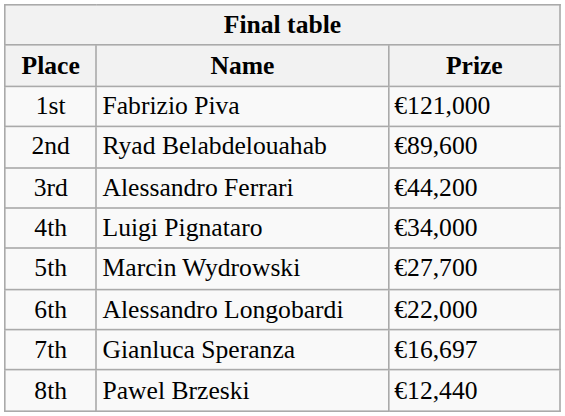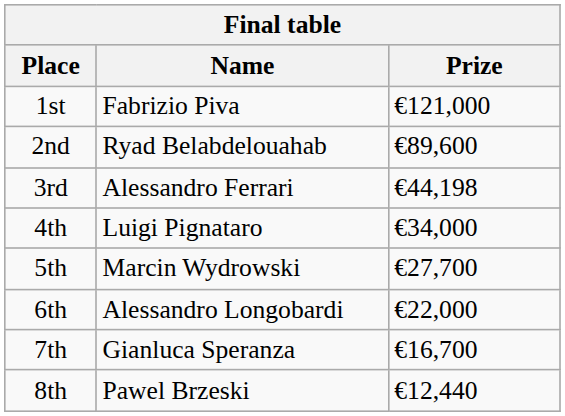 <table class="wikitable">
 <tr>
 <th colspan="3">Final table</th>
 </tr>
 <tr>
 <th style="width:50px;">Place</th>
 <th style="width:175px;">Name</th>
 <th style="width:100px;">Prize</th>
 </tr>
 <tr>
 <td style="text-align:center;">1st</td>
 <td> Fabrizio Piva</td>
 <td>€121,000</td>
 </tr>
 <tr>
 <td style="text-align:center;">2nd</td>
 <td> Ryad Belabdelouahab</td>
 <td>€89,600</td>
 </tr>
 <tr>
 <td style="text-align:center;">3rd</td>
 <td> Alessandro Ferrari</td>
-<td>€44,200</td>
+<td>€44,198</td>
 </tr>
 <tr>
 <td style="text-align:center;">4th</td>
 <td> Luigi Pignataro</td>
 <td>€34,000</td>
 </tr>
 <tr>
 <td style="text-align:center;">5th</td>
 <td> Marcin Wydrowski</td>
 <td>€27,700</td>
 </tr>
 <tr>
 <td style="text-align:center;">6th</td>
 <td> Alessandro Longobardi</td>
 <td>€22,000</td>
 </tr>
 <tr>
 <td style="text-align:center;">7th</td>
 <td> Gianluca Speranza</td>
-<td>€16,697</td>
+<td>€16,700</td>
 </tr>
 <tr>
 <td style="text-align:center;">8th</td>
 <td> Pawel Brzeski</td>
 <td>€12,440</td>
 </tr>
 </table>
